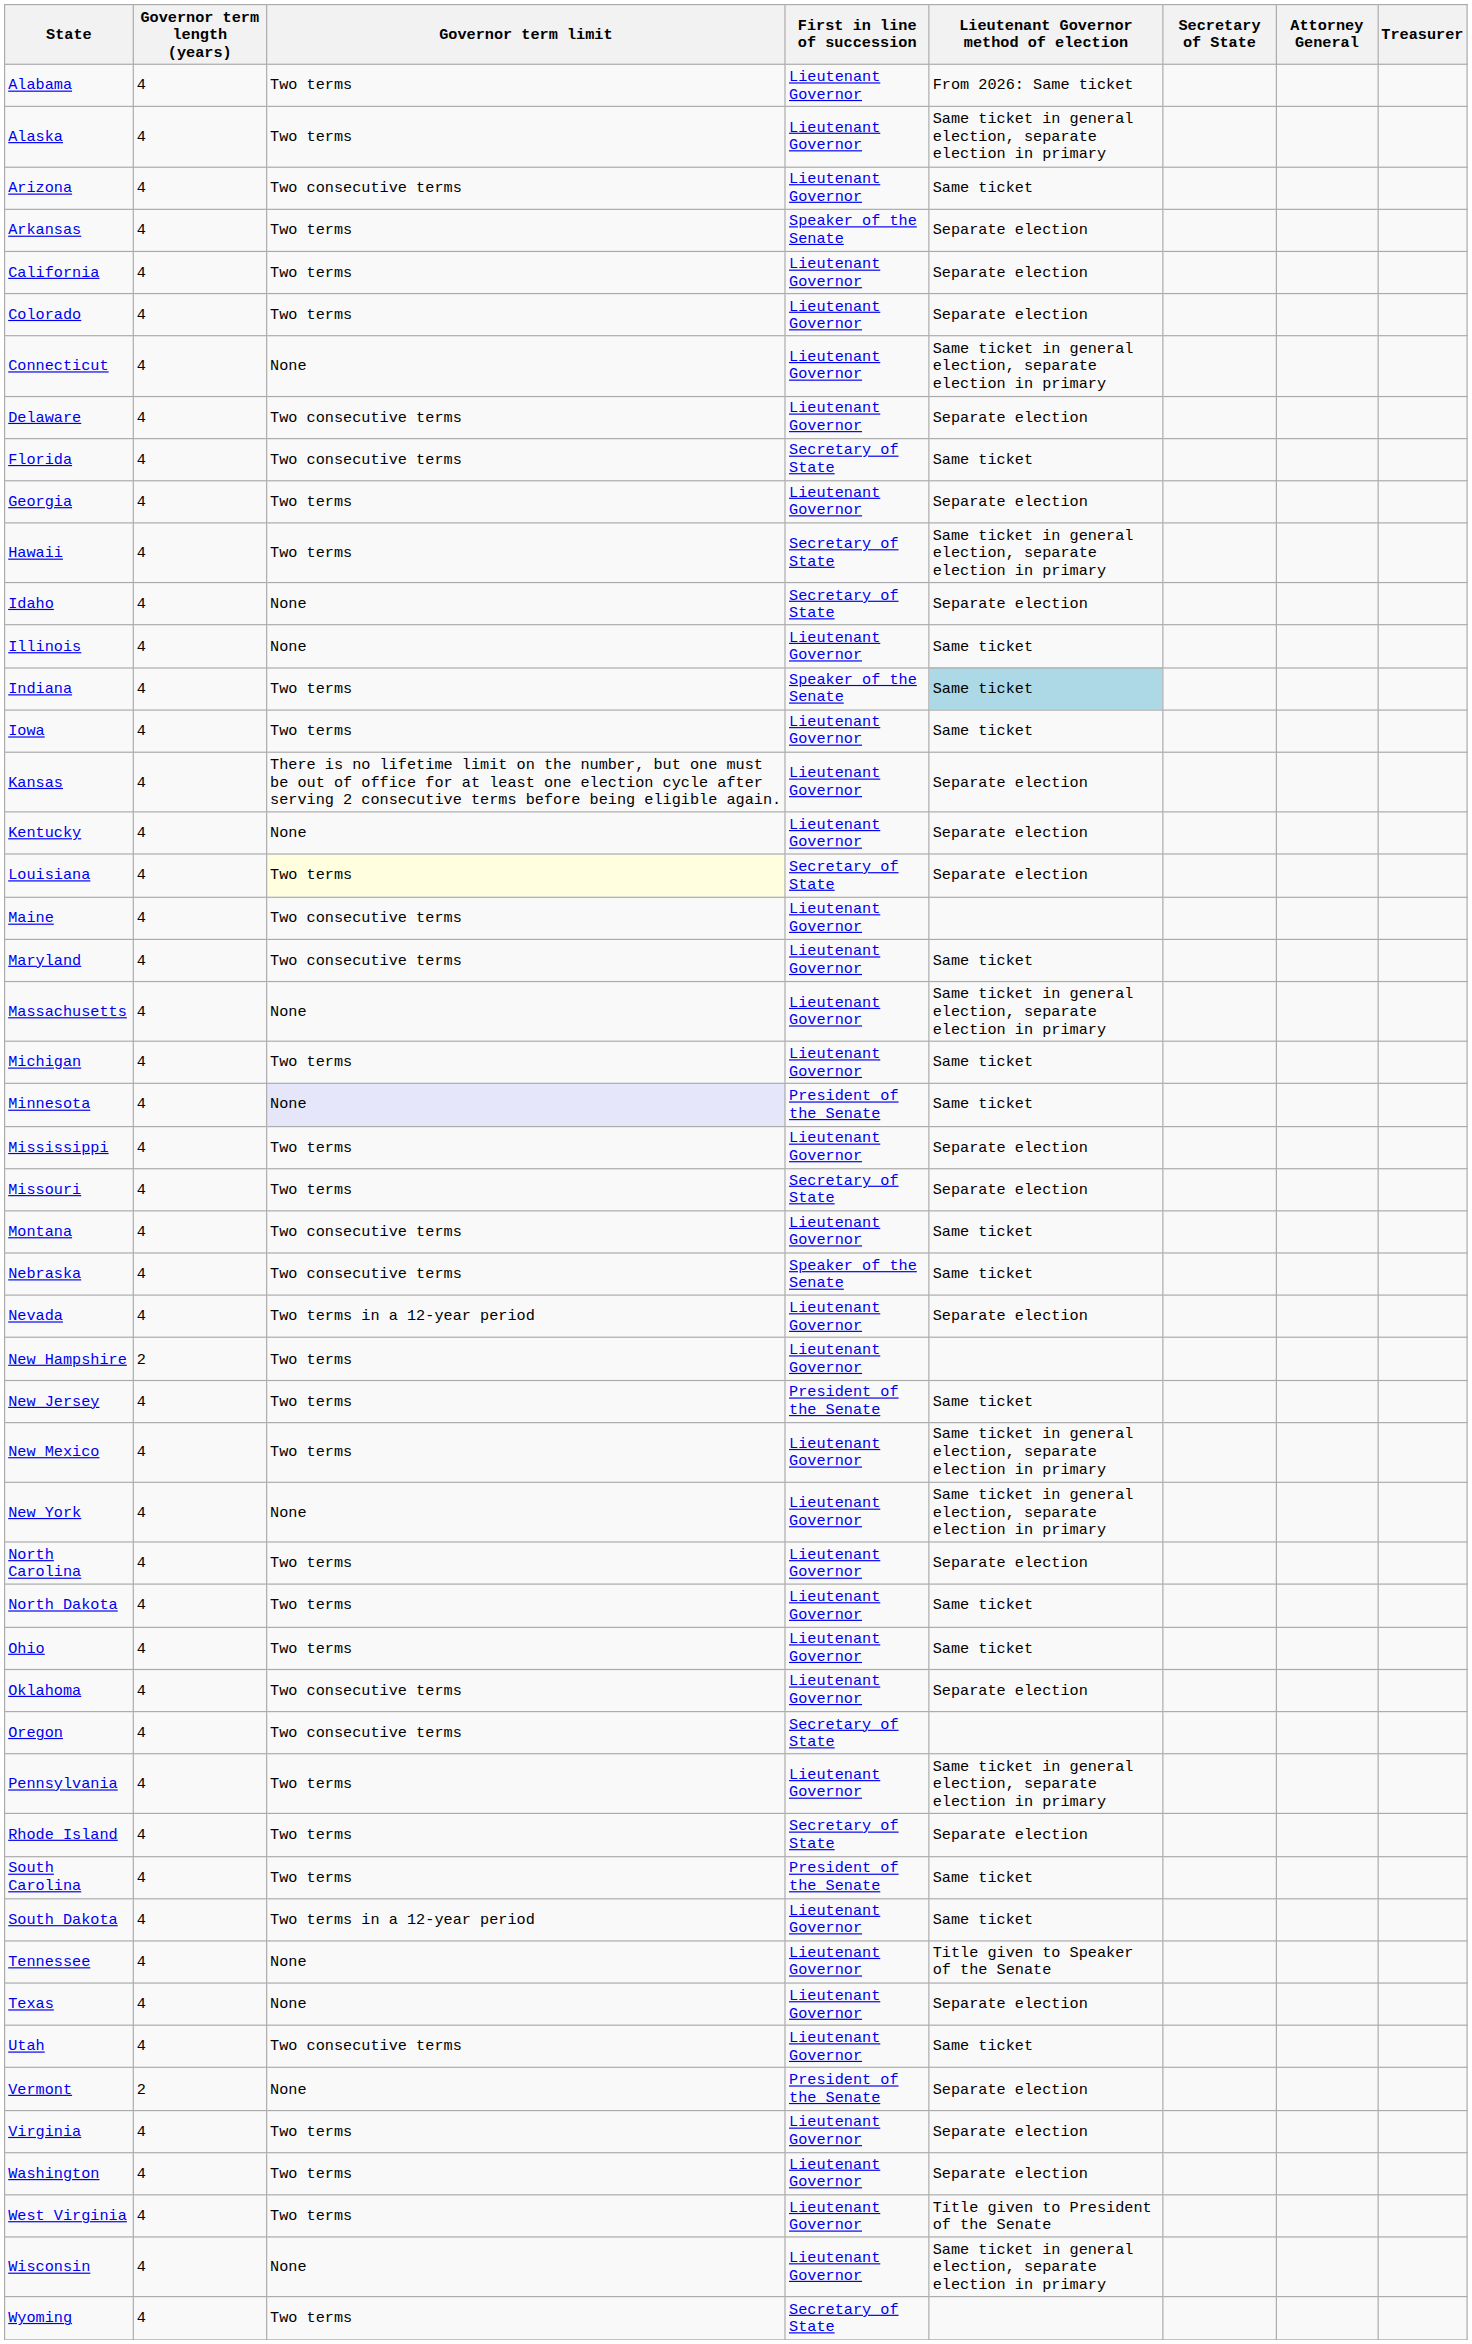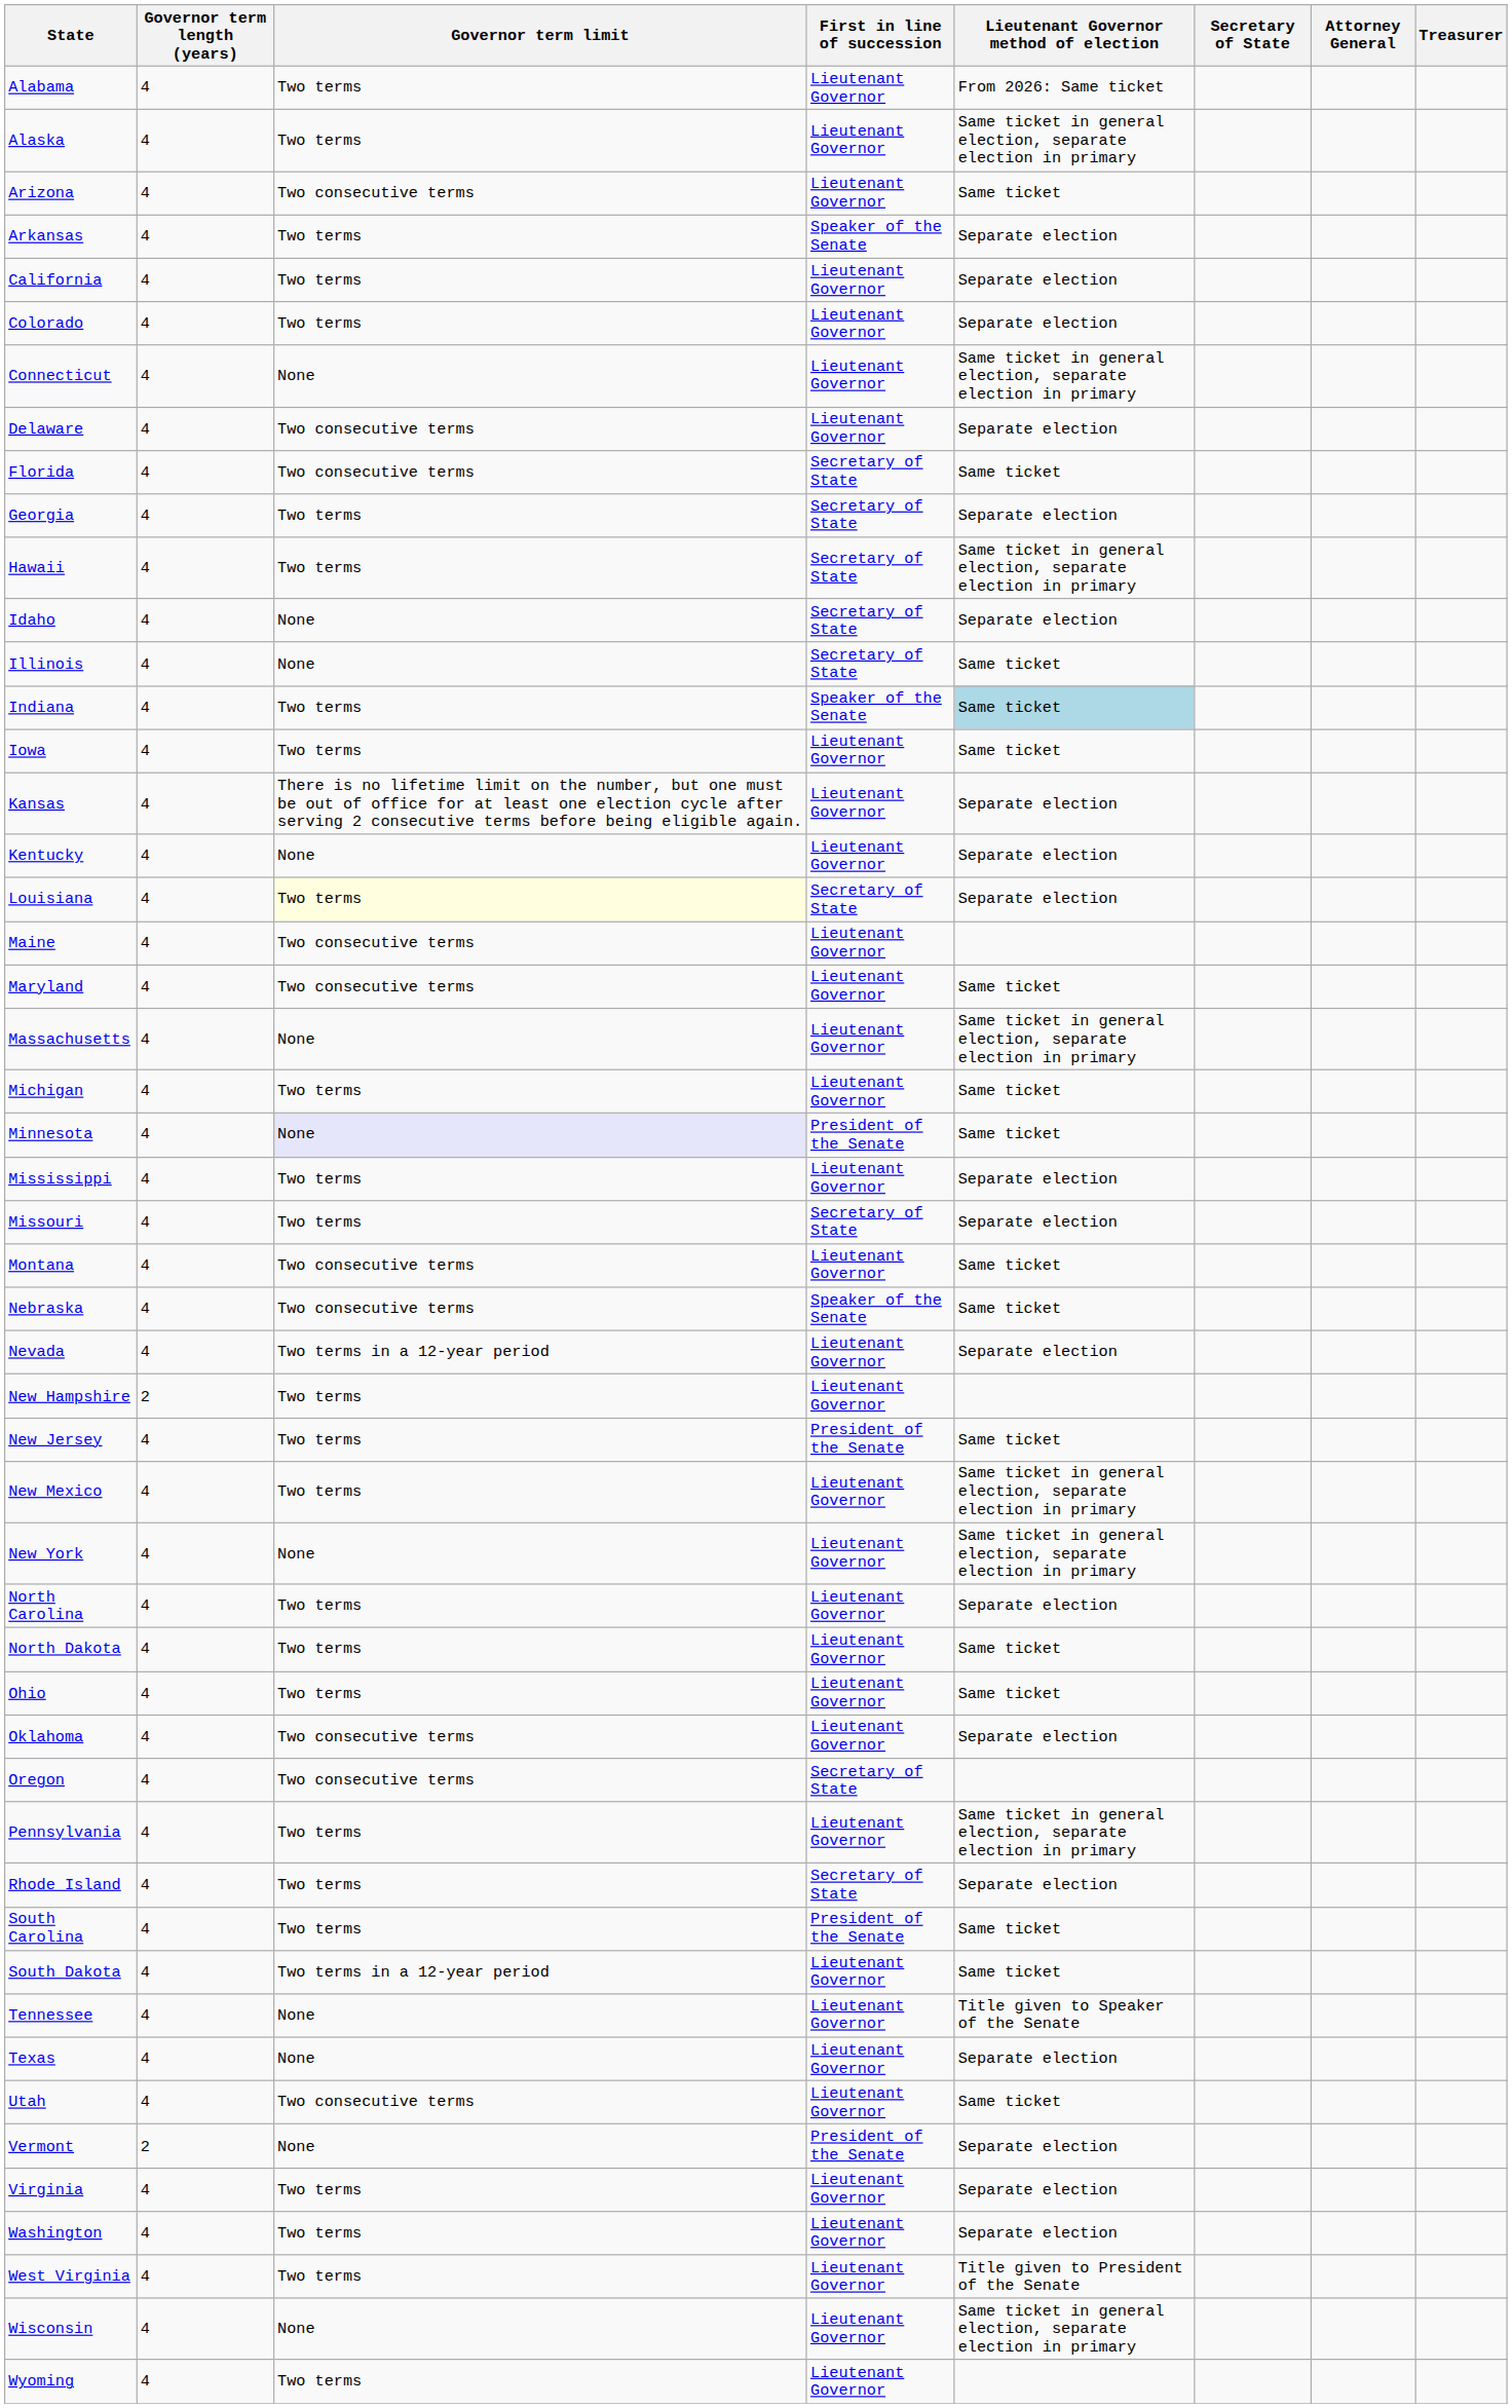 <table class="wikitable sortable" border="1">
 <tr>
 <th>State</th>
 <th>Governor term length (years)</th>
 <th>Governor term limit</th>
 <th>First in line of succession</th>
 <th>Lieutenant Governor method of election</th>
 <th>Secretary of State</th>
 <th>Attorney General</th>
 <th>Treasurer</th>
 </tr>
 <tr>
 <td><a href='#'>Alabama</a></td>
 <td>4</td>
 <td>Two terms</td>
 <td><a href='#'>Lieutenant Governor</a></td>
 <td>From 2026: Same ticket</td>
 <td></td>
 <td></td>
 <td></td>
 </tr>
 <tr>
 <td><a href='#'>Alaska</a></td>
 <td>4</td>
 <td>Two terms</td>
 <td><a href='#'>Lieutenant Governor</a></td>
 <td>Same ticket in general election, separate election in primary</td>
 <td></td>
 <td></td>
 <td></td>
 </tr>
 <tr>
 <td><a href='#'>Arizona</a></td>
 <td>4</td>
 <td>Two consecutive terms</td>
 <td><a href='#'>Lieutenant Governor</a></td>
 <td>Same ticket</td>
 <td></td>
 <td></td>
 <td></td>
 </tr>
 <tr>
 <td><a href='#'>Arkansas</a></td>
 <td>4</td>
 <td>Two terms</td>
 <td><a href='#'>Speaker of the Senate</a></td>
 <td>Separate election</td>
 <td></td>
 <td></td>
 <td></td>
 </tr>
 <tr>
 <td><a href='#'>California</a></td>
 <td>4</td>
 <td>Two terms</td>
 <td><a href='#'>Lieutenant Governor</a></td>
 <td>Separate election</td>
 <td></td>
 <td></td>
 <td></td>
 </tr>
 <tr>
 <td><a href='#'>Colorado</a></td>
 <td>4</td>
 <td>Two terms</td>
 <td><a href='#'>Lieutenant Governor</a></td>
 <td>Separate election</td>
 <td></td>
 <td></td>
 <td></td>
 </tr>
 <tr>
 <td><a href='#'>Connecticut</a></td>
 <td>4</td>
 <td>None</td>
 <td><a href='#'>Lieutenant Governor</a></td>
 <td>Same ticket in general election, separate election in primary</td>
 <td></td>
 <td></td>
 <td></td>
 </tr>
 <tr>
 <td><a href='#'>Delaware</a></td>
 <td>4</td>
 <td>Two consecutive terms</td>
 <td><a href='#'>Lieutenant Governor</a></td>
 <td>Separate election</td>
 <td></td>
 <td></td>
 <td></td>
 </tr>
 <tr>
 <td><a href='#'>Florida</a></td>
 <td>4</td>
 <td>Two consecutive terms</td>
 <td><a href='#'>Secretary of State</a></td>
 <td>Same ticket</td>
 <td></td>
 <td></td>
 <td></td>
 </tr>
 <tr>
 <td><a href='#'>Georgia</a></td>
 <td>4</td>
 <td>Two terms</td>
-<td><a href='#'>Lieutenant Governor</a></td>
+<td><a href='#'>Secretary of State</a></td>
 <td>Separate election</td>
 <td></td>
 <td></td>
 <td></td>
 </tr>
 <tr>
 <td><a href='#'>Hawaii</a></td>
 <td>4</td>
 <td>Two terms</td>
 <td><a href='#'>Secretary of State</a></td>
 <td>Same ticket in general election, separate election in primary</td>
 <td></td>
 <td></td>
 <td></td>
 </tr>
 <tr>
 <td><a href='#'>Idaho</a></td>
 <td>4</td>
 <td>None</td>
 <td><a href='#'>Secretary of State</a></td>
 <td>Separate election</td>
 <td></td>
 <td></td>
 <td></td>
 </tr>
 <tr>
 <td><a href='#'>Illinois</a></td>
 <td>4</td>
 <td>None</td>
-<td><a href='#'>Lieutenant Governor</a></td>
+<td><a href='#'>Secretary of State</a></td>
 <td>Same ticket</td>
 <td></td>
 <td></td>
 <td></td>
 </tr>
 <tr>
 <td><a href='#'>Indiana</a></td>
 <td>4</td>
 <td>Two terms</td>
 <td><a href='#'>Speaker of the Senate</a></td>
 <td style="background: lightblue;">Same ticket</td>
 <td></td>
 <td></td>
 <td></td>
 </tr>
 <tr>
 <td><a href='#'>Iowa</a></td>
 <td>4</td>
 <td>Two terms</td>
 <td><a href='#'>Lieutenant Governor</a></td>
 <td>Same ticket</td>
 <td></td>
 <td></td>
 <td></td>
 </tr>
 <tr>
 <td><a href='#'>Kansas</a></td>
 <td>4</td>
 <td>There is no lifetime limit on the number, but one must be out of office for at least one election cycle after serving 2 consecutive terms before being eligible again.</td>
 <td><a href='#'>Lieutenant Governor</a></td>
 <td>Separate election</td>
 <td></td>
 <td></td>
 <td></td>
 </tr>
 <tr>
 <td><a href='#'>Kentucky</a></td>
 <td>4</td>
 <td>None</td>
 <td><a href='#'>Lieutenant Governor</a></td>
 <td>Separate election</td>
 <td></td>
 <td></td>
 <td></td>
 </tr>
 <tr>
 <td><a href='#'>Louisiana</a></td>
 <td>4</td>
 <td style="background: lightyellow;">Two terms</td>
 <td><a href='#'>Secretary of State</a></td>
 <td>Separate election</td>
 <td></td>
 <td></td>
 <td></td>
 </tr>
 <tr>
 <td><a href='#'>Maine</a></td>
 <td>4</td>
 <td>Two consecutive terms</td>
 <td><a href='#'>Lieutenant Governor</a></td>
 <td></td>
 <td></td>
 <td></td>
 <td></td>
 </tr>
 <tr>
 <td><a href='#'>Maryland</a></td>
 <td>4</td>
 <td>Two consecutive terms</td>
 <td><a href='#'>Lieutenant Governor</a></td>
 <td>Same ticket</td>
 <td></td>
 <td></td>
 <td></td>
 </tr>
 <tr>
 <td><a href='#'>Massachusetts</a></td>
 <td>4</td>
 <td>None</td>
 <td><a href='#'>Lieutenant Governor</a></td>
 <td>Same ticket in general election, separate election in primary</td>
 <td></td>
 <td></td>
 <td></td>
 </tr>
 <tr>
 <td><a href='#'>Michigan</a></td>
 <td>4</td>
 <td>Two terms</td>
 <td><a href='#'>Lieutenant Governor</a></td>
 <td>Same ticket</td>
 <td></td>
 <td></td>
 <td></td>
 </tr>
 <tr>
 <td><a href='#'>Minnesota</a></td>
 <td>4</td>
 <td style="background: lavender;">None</td>
 <td><a href='#'>President of the Senate</a></td>
 <td>Same ticket</td>
 <td></td>
 <td></td>
 <td></td>
 </tr>
 <tr>
 <td><a href='#'>Mississippi</a></td>
 <td>4</td>
 <td>Two terms</td>
 <td><a href='#'>Lieutenant Governor</a></td>
 <td>Separate election</td>
 <td></td>
 <td></td>
 <td></td>
 </tr>
 <tr>
 <td><a href='#'>Missouri</a></td>
 <td>4</td>
 <td>Two terms</td>
 <td><a href='#'>Secretary of State</a></td>
 <td>Separate election</td>
 <td></td>
 <td></td>
 <td></td>
 </tr>
 <tr>
 <td><a href='#'>Montana</a></td>
 <td>4</td>
 <td>Two consecutive terms</td>
 <td><a href='#'>Lieutenant Governor</a></td>
 <td>Same ticket</td>
 <td></td>
 <td></td>
 <td></td>
 </tr>
 <tr>
 <td><a href='#'>Nebraska</a></td>
 <td>4</td>
 <td>Two consecutive terms</td>
 <td><a href='#'>Speaker of the Senate</a></td>
 <td>Same ticket</td>
 <td></td>
 <td></td>
 <td></td>
 </tr>
 <tr>
 <td><a href='#'>Nevada</a></td>
 <td>4</td>
 <td>Two terms in a 12-year period</td>
 <td><a href='#'>Lieutenant Governor</a></td>
 <td>Separate election</td>
 <td></td>
 <td></td>
 <td></td>
 </tr>
 <tr>
 <td><a href='#'>New Hampshire</a></td>
 <td>2</td>
 <td>Two terms</td>
 <td><a href='#'>Lieutenant Governor</a></td>
 <td></td>
 <td></td>
 <td></td>
 <td></td>
 </tr>
 <tr>
 <td><a href='#'>New Jersey</a></td>
 <td>4</td>
 <td>Two terms</td>
 <td><a href='#'>President of the Senate</a></td>
 <td>Same ticket</td>
 <td></td>
 <td></td>
 <td></td>
 </tr>
 <tr>
 <td><a href='#'>New Mexico</a></td>
 <td>4</td>
 <td>Two terms</td>
 <td><a href='#'>Lieutenant Governor</a></td>
 <td>Same ticket in general election, separate election in primary</td>
 <td></td>
 <td></td>
 <td></td>
 </tr>
 <tr>
 <td><a href='#'>New York</a></td>
 <td>4</td>
 <td>None</td>
 <td><a href='#'>Lieutenant Governor</a></td>
 <td>Same ticket in general election, separate election in primary</td>
 <td></td>
 <td></td>
 <td></td>
 </tr>
 <tr>
 <td><a href='#'>North Carolina</a></td>
 <td>4</td>
 <td>Two terms</td>
 <td><a href='#'>Lieutenant Governor</a></td>
 <td>Separate election</td>
 <td></td>
 <td></td>
 <td></td>
 </tr>
 <tr>
 <td><a href='#'>North Dakota</a></td>
 <td>4</td>
 <td>Two terms</td>
 <td><a href='#'>Lieutenant Governor</a></td>
 <td>Same ticket</td>
 <td></td>
 <td></td>
 <td></td>
 </tr>
 <tr>
 <td><a href='#'>Ohio</a></td>
 <td>4</td>
 <td>Two terms</td>
 <td><a href='#'>Lieutenant Governor</a></td>
 <td>Same ticket</td>
 <td></td>
 <td></td>
 <td></td>
 </tr>
 <tr>
 <td><a href='#'>Oklahoma</a></td>
 <td>4</td>
 <td>Two consecutive terms</td>
 <td><a href='#'>Lieutenant Governor</a></td>
 <td>Separate election</td>
 <td></td>
 <td></td>
 <td></td>
 </tr>
 <tr>
 <td><a href='#'>Oregon</a></td>
 <td>4</td>
 <td>Two consecutive terms</td>
 <td><a href='#'>Secretary of State</a></td>
 <td></td>
 <td></td>
 <td></td>
 <td></td>
 </tr>
 <tr>
 <td><a href='#'>Pennsylvania</a></td>
 <td>4</td>
 <td>Two terms</td>
 <td><a href='#'>Lieutenant Governor</a></td>
 <td>Same ticket in general election, separate election in primary</td>
 <td></td>
 <td></td>
 <td></td>
 </tr>
 <tr>
 <td><a href='#'>Rhode Island</a></td>
 <td>4</td>
 <td>Two terms</td>
 <td><a href='#'>Secretary of State</a></td>
 <td>Separate election</td>
 <td></td>
 <td></td>
 <td></td>
 </tr>
 <tr>
 <td><a href='#'>South Carolina</a></td>
 <td>4</td>
 <td>Two terms</td>
 <td><a href='#'>President of the Senate</a></td>
 <td>Same ticket</td>
 <td></td>
 <td></td>
 <td></td>
 </tr>
 <tr>
 <td><a href='#'>South Dakota</a></td>
 <td>4</td>
 <td>Two terms in a 12-year period</td>
 <td><a href='#'>Lieutenant Governor</a></td>
 <td>Same ticket</td>
 <td></td>
 <td></td>
 <td></td>
 </tr>
 <tr>
 <td><a href='#'>Tennessee</a></td>
 <td>4</td>
 <td>None</td>
 <td><a href='#'>Lieutenant Governor</a></td>
 <td>Title given to Speaker of the Senate</td>
 <td></td>
 <td></td>
 <td></td>
 </tr>
 <tr>
 <td><a href='#'>Texas</a></td>
 <td>4</td>
 <td>None</td>
 <td><a href='#'>Lieutenant Governor</a></td>
 <td>Separate election</td>
 <td></td>
 <td></td>
 <td></td>
 </tr>
 <tr>
 <td><a href='#'>Utah</a></td>
 <td>4</td>
 <td>Two consecutive terms</td>
 <td><a href='#'>Lieutenant Governor</a></td>
 <td>Same ticket</td>
 <td></td>
 <td></td>
 <td></td>
 </tr>
 <tr>
 <td><a href='#'>Vermont</a></td>
 <td>2</td>
 <td>None</td>
 <td><a href='#'>President of the Senate</a></td>
 <td>Separate election</td>
 <td></td>
 <td></td>
 <td></td>
 </tr>
 <tr>
 <td><a href='#'>Virginia</a></td>
 <td>4</td>
 <td>Two terms</td>
 <td><a href='#'>Lieutenant Governor</a></td>
 <td>Separate election</td>
 <td></td>
 <td></td>
 <td></td>
 </tr>
 <tr>
 <td><a href='#'>Washington</a></td>
 <td>4</td>
 <td>Two terms</td>
 <td><a href='#'>Lieutenant Governor</a></td>
 <td>Separate election</td>
 <td></td>
 <td></td>
 <td></td>
 </tr>
 <tr>
 <td><a href='#'>West Virginia</a></td>
 <td>4</td>
 <td>Two terms</td>
 <td><a href='#'>Lieutenant Governor</a></td>
 <td>Title given to President of the Senate</td>
 <td></td>
 <td></td>
 <td></td>
 </tr>
 <tr>
 <td><a href='#'>Wisconsin</a></td>
 <td>4</td>
 <td>None</td>
 <td><a href='#'>Lieutenant Governor</a></td>
 <td>Same ticket in general election, separate election in primary</td>
 <td></td>
 <td></td>
 <td></td>
 </tr>
 <tr>
 <td><a href='#'>Wyoming</a></td>
 <td>4</td>
 <td>Two terms</td>
-<td><a href='#'>Secretary of State</a></td>
+<td><a href='#'>Lieutenant Governor</a></td>
 <td></td>
 <td></td>
 <td></td>
 <td></td>
 </tr>
 </table>
